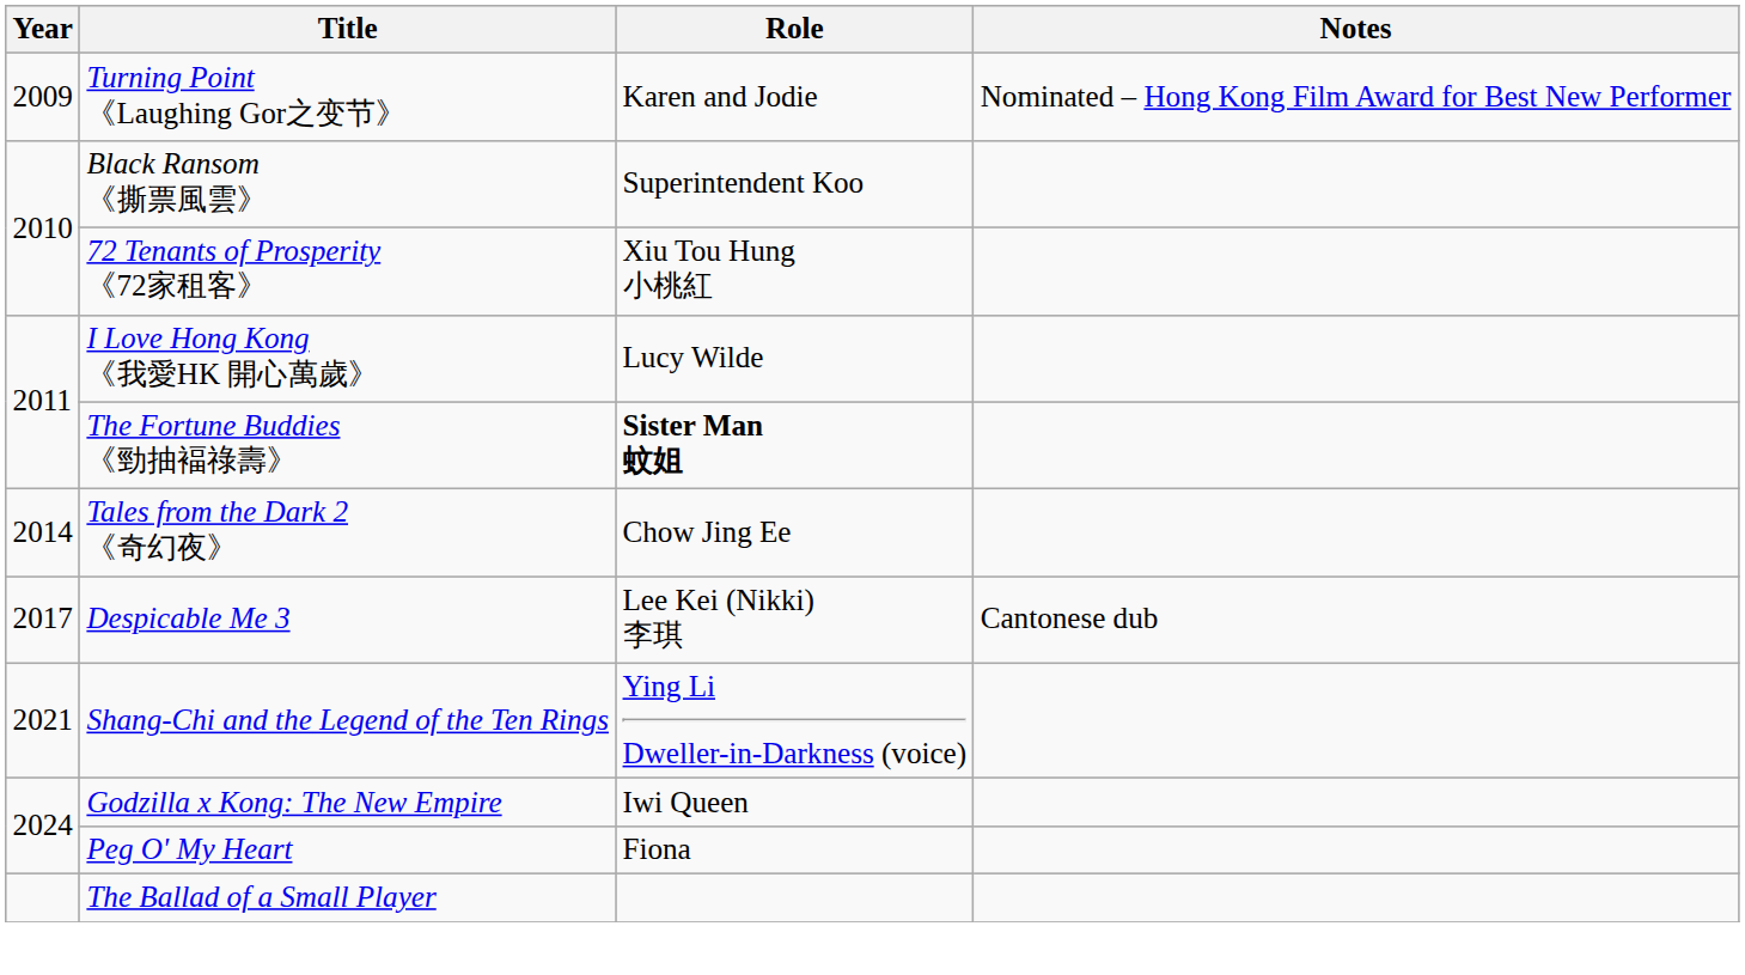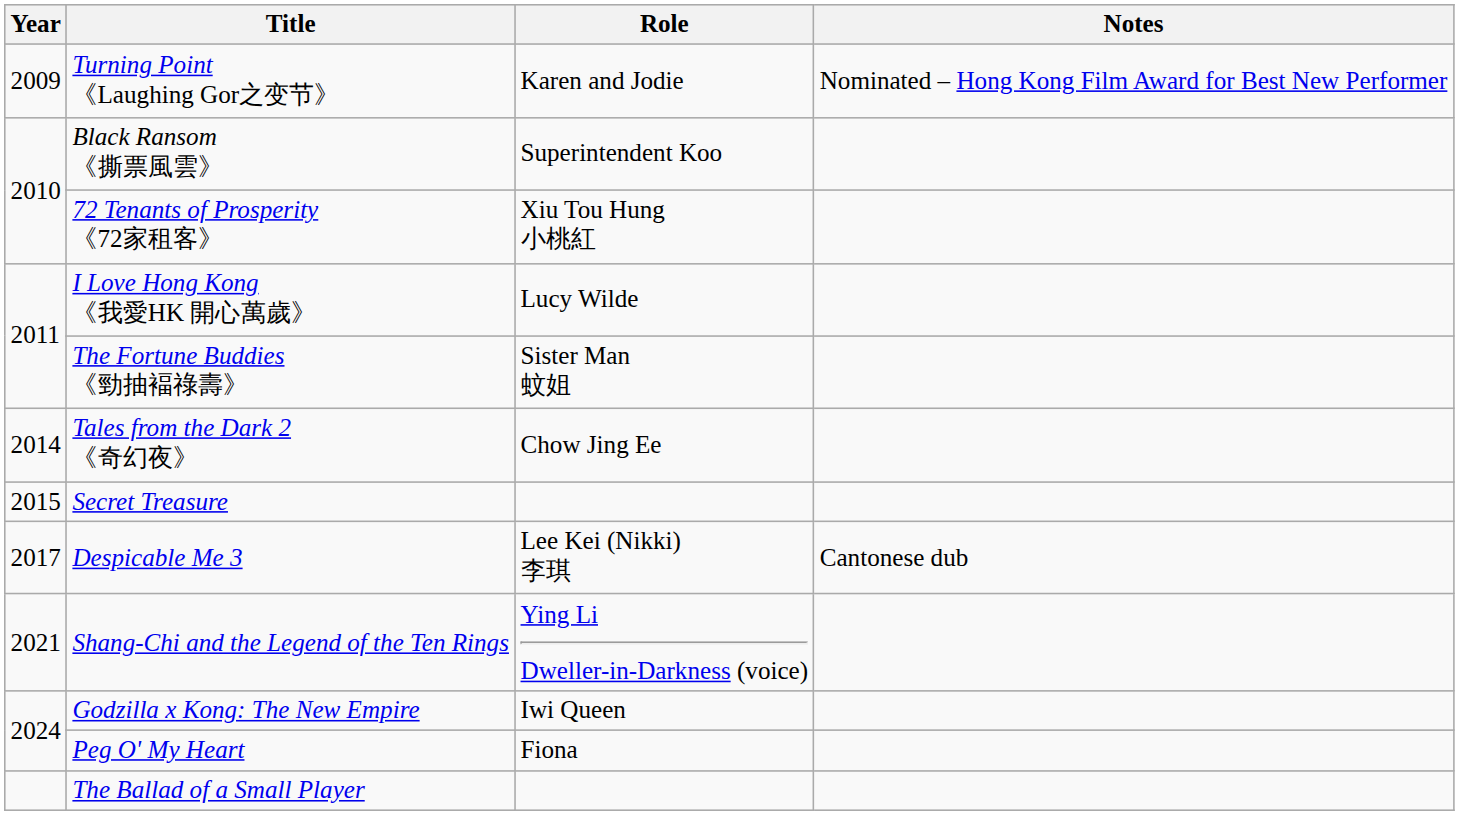 <table class="wikitable">
 <tr>
 <th>Year</th>
 <th>Title</th>
 <th>Role</th>
 <th>Notes</th>
 </tr>
 <tr>
 <td>2009</td>
 <td><em><a href='#'>Turning Point</a></em> <br>《Laughing Gor之变节》</td>
 <td>Karen and Jodie</td>
 <td>Nominated – <a href='#'>Hong Kong Film Award for Best New Performer</a></td>
 </tr>
 <tr>
 <td rowspan="2">2010</td>
 <td><em>Black Ransom</em><br>《撕票風雲》</td>
 <td>Superintendent Koo</td>
 <td></td>
 </tr>
 <tr>
 <td><em><a href='#'>72 Tenants of Prosperity</a></em> <br>《72家租客》</td>
 <td>Xiu Tou Hung <br>小桃紅</td>
 <td></td>
 </tr>
 <tr>
 <td rowspan=2>2011</td>
 <td><em><a href='#'>I Love Hong Kong</a></em> <br>《我愛HK 開心萬歲》</td>
 <td>Lucy Wilde</td>
 <td></td>
 </tr>
 <tr>
 <td><em><a href='#'>The Fortune Buddies</a></em><br>《勁抽褔祿壽》</td>
-<td><strong>Sister Man<br>蚊姐</strong></td>
+<td>Sister Man<br>蚊姐</td>
 <td></td>
 </tr>
 <tr>
 <td>2014</td>
 <td><em><a href='#'>Tales from the Dark 2</a></em><br>《奇幻夜》</td>
 <td>Chow Jing Ee</td>
+<td></td>
+</tr>
+<tr>
+<td>2015</td>
+<td><em><a href='#'>Secret Treasure</a></em></td>
+<td></td>
 <td></td>
 </tr>
 <tr>
 <td>2017</td>
 <td><em><a href='#'>Despicable Me 3</a></em></td>
 <td>Lee Kei (Nikki) <br>李琪</td>
 <td>Cantonese dub</td>
 </tr>
 <tr>
 <td>2021</td>
 <td><em><a href='#'>Shang-Chi and the Legend of the Ten Rings</a></em></td>
 <td><a href='#'>Ying Li</a><hr><a href='#'>Dweller-in-Darkness</a> (voice)</td>
 <td></td>
 </tr>
 <tr>
 <td rowspan="2">2024</td>
 <td><em><a href='#'>Godzilla x Kong: The New Empire</a></em></td>
 <td>Iwi Queen</td>
 <td></td>
 </tr>
 <tr>
 <td><em><a href='#'>Peg O' My Heart</a></em></td>
 <td>Fiona</td>
 <td></td>
 </tr>
 <tr>
 <td></td>
 <td><em><a href='#'>The Ballad of a Small Player</a></em></td>
 <td></td>
 <td></td>
 </tr>
 </table>
